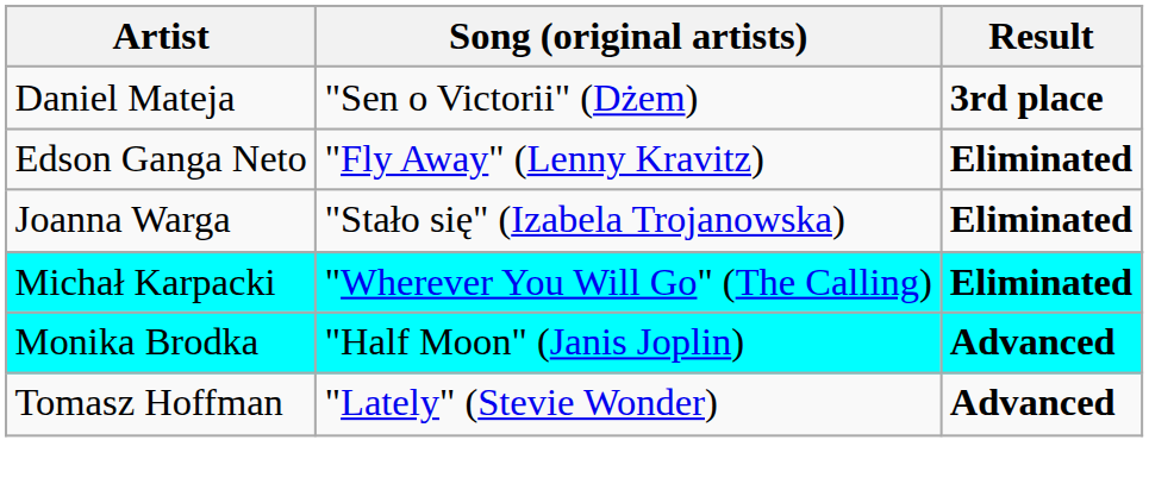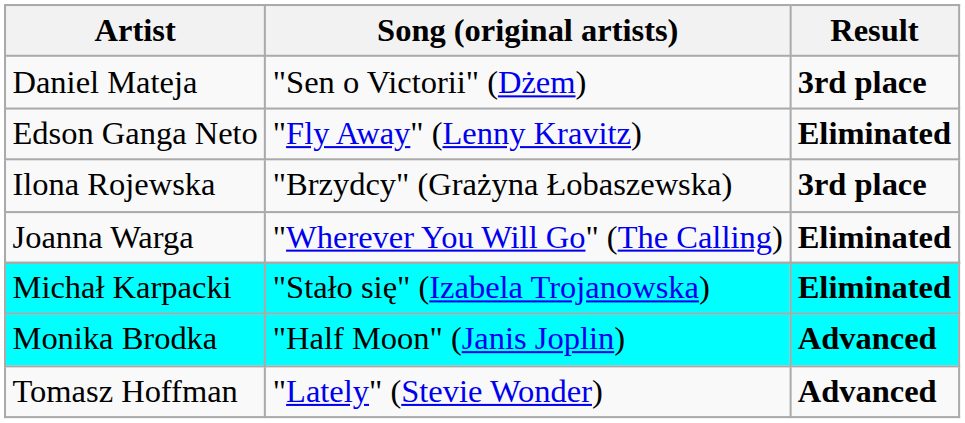 <table class=wikitable>
 <tr>
 <th>Artist</th>
 <th>Song (original artists)</th>
 <th>Result</th>
 </tr>
 <tr>
 <td>Daniel Mateja</td>
 <td>"Sen o Victorii" (<a href='#'>Dżem</a>)</td>
 <td><strong>3rd place</strong></td>
 </tr>
 <tr>
 <td>Edson Ganga Neto</td>
 <td>"<a href='#'>Fly Away</a>" (<a href='#'>Lenny Kravitz</a>)</td>
 <td><strong>Eliminated</strong></td>
 </tr>
 <tr>
+<td>Ilona Rojewska</td>
+<td>"Brzydcy" (Grażyna Łobaszewska)</td>
+<td><strong>3rd place</strong></td>
+</tr>
+<tr>
 <td>Joanna Warga</td>
-<td>"Stało się" (<a href='#'>Izabela Trojanowska</a>)</td>
+<td>"<a href='#'>Wherever You Will Go</a>" (<a href='#'>The Calling</a>)</td>
 <td><strong>Eliminated</strong></td>
 </tr>
 <tr>
 </tr>
 <tr style="background:cyan;">
 <td>Michał Karpacki</td>
-<td>"<a href='#'>Wherever You Will Go</a>" (<a href='#'>The Calling</a>)</td>
+<td>"Stało się" (<a href='#'>Izabela Trojanowska</a>)</td>
 <td><strong>Eliminated</strong></td>
 </tr>
 <tr style="background:cyan;">
 <td>Monika Brodka</td>
 <td>"Half Moon" (<a href='#'>Janis Joplin</a>)</td>
 <td><strong>Advanced</strong></td>
 </tr>
 <tr>
 <td>Tomasz Hoffman</td>
 <td>"<a href='#'>Lately</a>" (<a href='#'>Stevie Wonder</a>)</td>
 <td><strong>Advanced</strong></td>
 </tr>
 </table>
